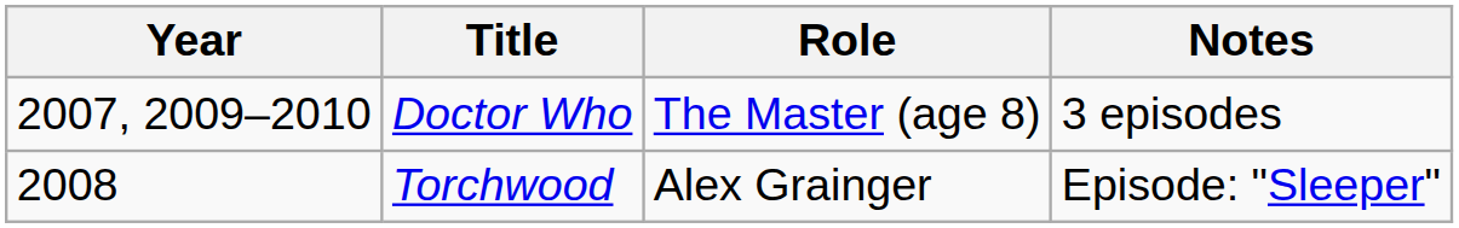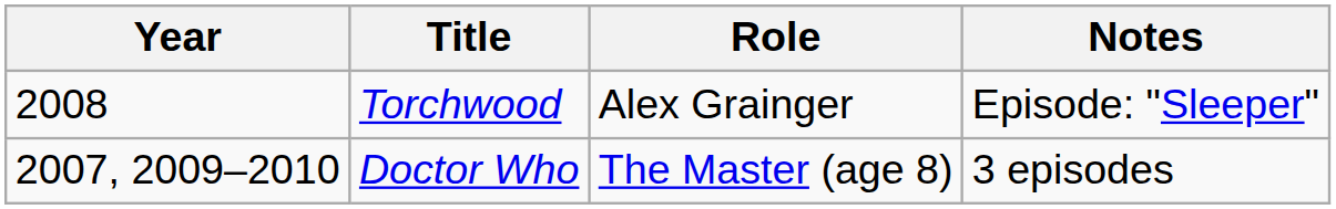 <table class="wikitable">
 <tr>
 <th>Year</th>
 <th>Title</th>
 <th>Role</th>
 <th>Notes</th>
 </tr>
 <tr>
+<td>2008</td>
+<td><em><a href='#'>Torchwood</a></em></td>
+<td>Alex Grainger</td>
+<td>Episode: "<a href='#'>Sleeper</a>"</td>
+</tr>
+<tr>
 <td>2007, 2009–2010</td>
 <td><em><a href='#'>Doctor Who</a></em></td>
 <td><a href='#'>The Master</a> (age 8)</td>
 <td>3 episodes</td>
 </tr>
-<tr>
-<td>2008</td>
-<td><em><a href='#'>Torchwood</a></em></td>
-<td>Alex Grainger</td>
-<td>Episode: "<a href='#'>Sleeper</a>"</td>
-</tr>
 </table>
